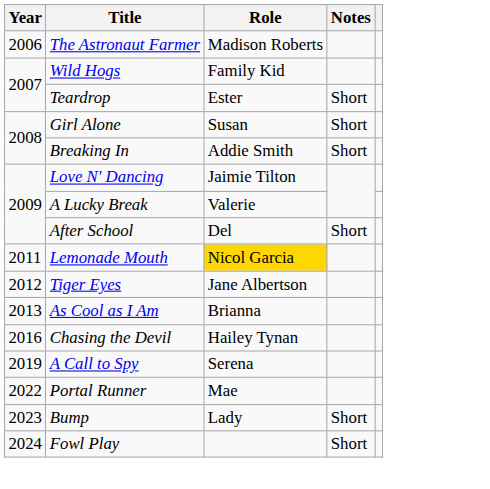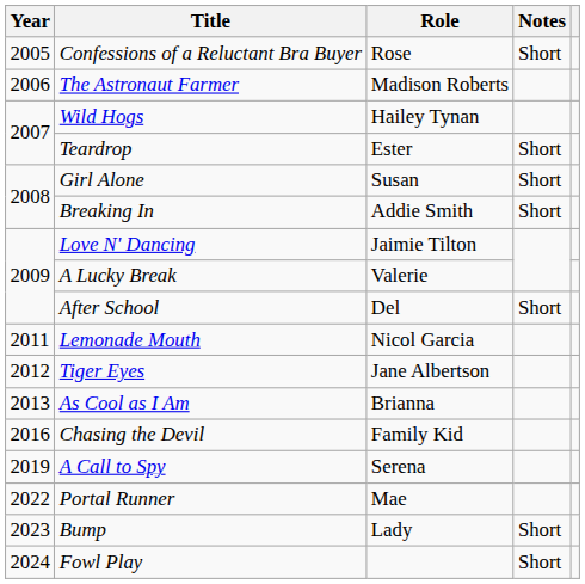 <table class="wikitable">
 <tr>
 <th>Year</th>
 <th>Title</th>
 <th>Role</th>
 <th class="unsortable">Notes</th>
 <th class="unsortable"></th>
+</tr>
+<tr>
+<td>2005</td>
+<td><em>Confessions of a Reluctant Bra Buyer</em></td>
+<td>Rose</td>
+<td>Short</td>
+<td></td>
 </tr>
 <tr>
 <td>2006</td>
 <td><em><a href='#'>The Astronaut Farmer</a></em></td>
 <td>Madison Roberts</td>
 <td></td>
 <td></td>
 </tr>
 <tr>
 <td rowspan="2">2007</td>
 <td><em><a href='#'>Wild Hogs</a></em></td>
-<td>Family Kid</td>
+<td>Hailey Tynan</td>
 <td></td>
 <td></td>
 </tr>
 <tr>
 <td><em>Teardrop</em></td>
 <td>Ester</td>
 <td>Short</td>
 <td></td>
 </tr>
 <tr>
 <td rowspan="2">2008</td>
 <td><em>Girl Alone</em></td>
 <td>Susan</td>
 <td>Short</td>
 <td></td>
 </tr>
 <tr>
 <td><em>Breaking In</em></td>
 <td>Addie Smith</td>
 <td>Short</td>
 <td></td>
 </tr>
 <tr>
 <td rowspan="3">2009</td>
 <td><em><a href='#'>Love N' Dancing</a></em></td>
 <td>Jaimie Tilton</td>
 <td rowspan="2"></td>
 <td></td>
 </tr>
 <tr>
 <td><em>A Lucky Break</em></td>
 <td>Valerie</td>
 <td></td>
 </tr>
 <tr>
 <td><em>After School</em></td>
 <td>Del</td>
 <td>Short</td>
 </tr>
 <tr>
 <td>2011</td>
 <td><em><a href='#'>Lemonade Mouth</a></em></td>
-<td style="background: gold;">Nicol Garcia</td>
+<td>Nicol Garcia</td>
 <td></td>
 <td></td>
 </tr>
 <tr>
 <td>2012</td>
 <td><em><a href='#'>Tiger Eyes</a></em></td>
 <td>Jane Albertson</td>
 <td></td>
 <td></td>
 </tr>
 <tr>
 <td>2013</td>
 <td><em><a href='#'>As Cool as I Am</a></em></td>
 <td>Brianna</td>
 <td></td>
 <td></td>
 </tr>
 <tr>
 <td>2016</td>
 <td><em>Chasing the Devil</em></td>
-<td>Hailey Tynan</td>
+<td>Family Kid</td>
 <td></td>
 <td></td>
 </tr>
 <tr>
 <td>2019</td>
 <td><em><a href='#'>A Call to Spy</a></em></td>
 <td>Serena</td>
 <td></td>
 <td></td>
 </tr>
 <tr>
 <td>2022</td>
 <td><em>Portal Runner</em></td>
 <td>Mae</td>
 <td></td>
 <td></td>
 </tr>
 <tr>
 <td>2023</td>
 <td><em>Bump</em></td>
 <td>Lady</td>
 <td>Short</td>
 <td></td>
 </tr>
 <tr>
 <td>2024</td>
 <td><em>Fowl Play</em></td>
 <td></td>
 <td>Short</td>
 <td></td>
 </tr>
 </table>
